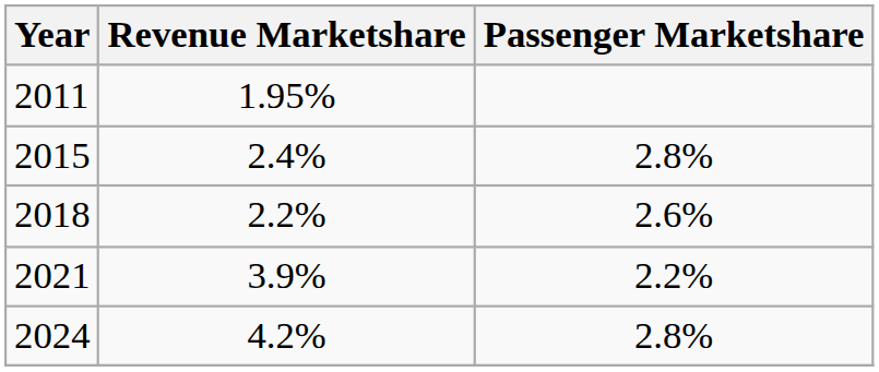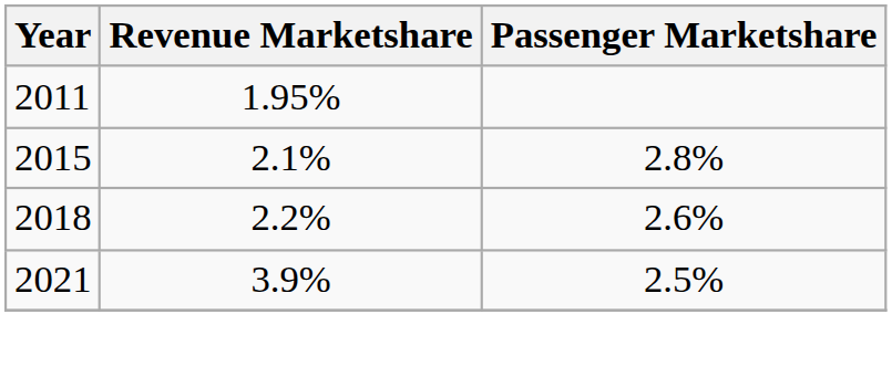 <table class="wikitable sortable plainrowheaders">
 <tr>
 <th>Year</th>
 <th>Revenue Marketshare</th>
 <th>Passenger Marketshare</th>
 </tr>
 <tr>
 <td>2011</td>
 <td style="text-align:Center;">1.95%</td>
 <td align="Center"></td>
 </tr>
 <tr>
 <td>2015</td>
-<td style="text-align:Center;">2.4%</td>
+<td style="text-align:Center;">2.1%</td>
 <td align="Center">2.8%</td>
 </tr>
 <tr>
 <td>2018</td>
 <td style="text-align:Center;">2.2%</td>
 <td align="Center">2.6%</td>
 </tr>
 <tr>
 <td>2021</td>
 <td style="text-align:Center;">3.9%</td>
-<td align="Center">2.2%</td>
-</tr>
-<tr>
-<td>2024</td>
-<td style="text-align:Center;">4.2%</td>
-<td align="Center">2.8%</td>
+<td align="Center">2.5%</td>
 </tr>
 <tr>
 </tr>
 </table>
